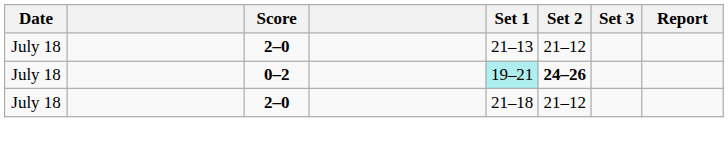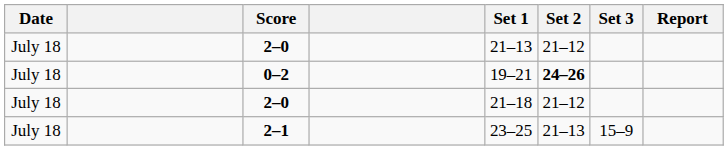 <table class="wikitable" style="text-align: center; font-size:90% ">
 <tr>
 <th width="60">Date</th>
 <th align="right" width="250"></th>
 <th width="60">Score</th>
 <th align="left" width="250"></th>
 <th width="50">Set 1</th>
 <th width="50">Set 2</th>
 <th width="50">Set 3</th>
 <th width="75">Report</th>
 </tr>
 <tr>
 <td>July 18</td>
 <td align=left><strong></strong></td>
 <td align=center><strong>2–0</strong></td>
 <td align=left></td>
 <td>21–13</td>
 <td>21–12</td>
 <td></td>
 <td></td>
 </tr>
 <tr>
 <td>July 18</td>
 <td align=left></td>
 <td align=center><strong>0–2</strong></td>
 <td align=left><strong></strong></td>
-<td style="background: paleturquoise;">19–21</td>
+<td>19–21</td>
 <td><strong>24–26</strong></td>
 <td></td>
 <td></td>
 </tr>
 <tr>
 <td>July 18</td>
 <td align=left><strong></strong></td>
 <td align=center><strong>2–0</strong></td>
 <td align=left></td>
 <td>21–18</td>
 <td>21–12</td>
 <td></td>
 <td></td>
 </tr>
+<tr>
+<td>July 18</td>
+<td align=left><strong></strong></td>
+<td align=center><strong>2–1</strong></td>
+<td align=left></td>
+<td>23–25</td>
+<td>21–13</td>
+<td>15–9</td>
+<td></td>
+</tr>
 </table>
